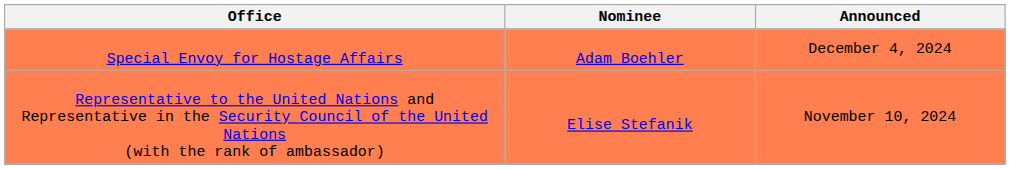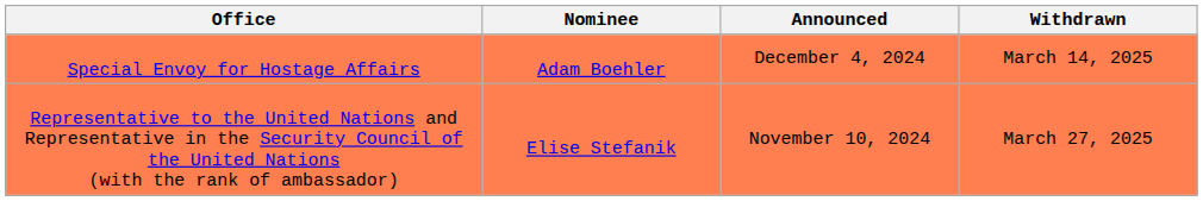 <table class="wikitable sortable" style="text-align:center">
 <tr>
 <th style="width:40%;">Office</th>
 <th style="width:20%;">Nominee</th>
 <th style="width:20%;">Announced</th>
+<th style="width:20%;">Withdrawn</th>
 </tr>
 <tr style="background:coral">
 <td><br><a href='#'>Special Envoy for Hostage Affairs</a></td>
 <td><br><a href='#'>Adam Boehler</a></td>
 <td>December 4, 2024</td>
+<td>March 14, 2025</td>
 </tr>
 <tr style="background:coral">
 <td><br><a href='#'>Representative to the United Nations</a> and<br>Representative in the <a href='#'>Security Council of the United Nations</a><br>(with the rank of ambassador)</td>
 <td><br><a href='#'>Elise Stefanik</a></td>
 <td>November 10, 2024</td>
+<td>March 27, 2025</td>
 </tr>
 </table>
